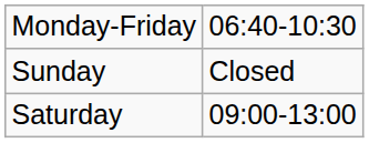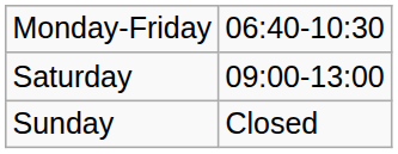 <table class="wikitable">
 <tr>
 <td>Monday-Friday</td>
 <td>06:40-10:30</td>
 </tr>
 <tr>
+<td>Saturday</td>
+<td>09:00-13:00</td>
+</tr>
+<tr>
 <td>Sunday</td>
 <td>Closed</td>
 </tr>
-<tr>
-<td>Saturday</td>
-<td>09:00-13:00</td>
-</tr>
 </table>
